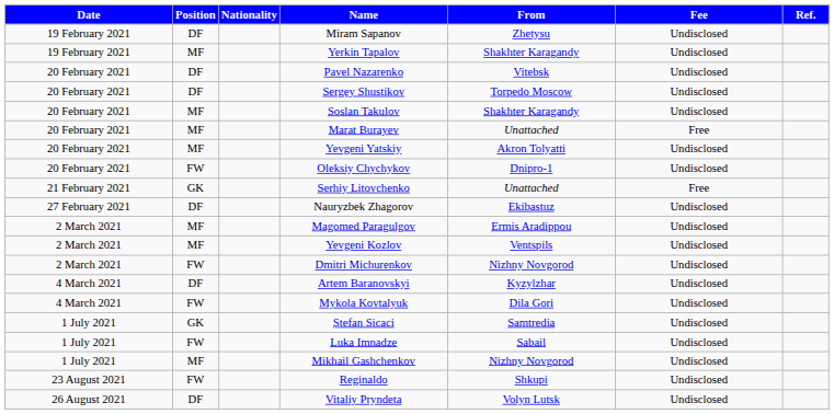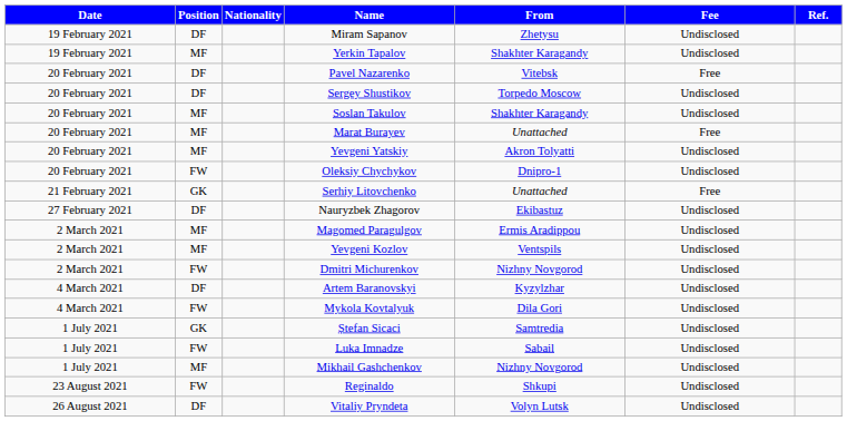 <table class="wikitable"  style="text-align:center; font-size:90%; ">
 <tr>
 <th style="background:#0000FF; color:#FFFFFF; width:200px;">Date</th>
 <th style="background:#0000FF; color:#FFFFFF; width:50px;">Position</th>
 <th style="background:#0000FF; color:#FFFFFF; width:50px;">Nationality</th>
 <th style="background:#0000FF; color:#FFFFFF; width:200px;">Name</th>
 <th style="background:#0000FF; color:#FFFFFF; width:200px;">From</th>
 <th style="background:#0000FF; color:#FFFFFF; width:200px;">Fee</th>
 <th style="background:#0000FF; color:#FFFFFF; width:50px;">Ref.</th>
 </tr>
 <tr>
 <td>19 February 2021</td>
 <td>DF</td>
 <td></td>
 <td>Miram Sapanov</td>
 <td><a href='#'>Zhetysu</a></td>
 <td>Undisclosed</td>
 <td></td>
 </tr>
 <tr>
 <td>19 February 2021</td>
 <td>MF</td>
 <td></td>
 <td><a href='#'>Yerkin Tapalov</a></td>
 <td><a href='#'>Shakhter Karagandy</a></td>
 <td>Undisclosed</td>
 <td></td>
 </tr>
 <tr>
 <td>20 February 2021</td>
 <td>DF</td>
 <td></td>
 <td><a href='#'>Pavel Nazarenko</a></td>
 <td><a href='#'>Vitebsk</a></td>
-<td>Undisclosed</td>
+<td>Free</td>
 <td></td>
 </tr>
 <tr>
 <td>20 February 2021</td>
 <td>DF</td>
 <td></td>
 <td><a href='#'>Sergey Shustikov</a></td>
 <td><a href='#'>Torpedo Moscow</a></td>
 <td>Undisclosed</td>
 <td></td>
 </tr>
 <tr>
 <td>20 February 2021</td>
 <td>MF</td>
 <td></td>
 <td><a href='#'>Soslan Takulov</a></td>
 <td><a href='#'>Shakhter Karagandy</a></td>
 <td>Undisclosed</td>
 <td></td>
 </tr>
 <tr>
 <td>20 February 2021</td>
 <td>MF</td>
 <td></td>
 <td><a href='#'>Marat Burayev</a></td>
 <td><em>Unattached</em></td>
 <td>Free</td>
 <td></td>
 </tr>
 <tr>
 <td>20 February 2021</td>
 <td>MF</td>
 <td></td>
 <td><a href='#'>Yevgeni Yatskiy</a></td>
 <td><a href='#'>Akron Tolyatti</a></td>
 <td>Undisclosed</td>
 <td></td>
 </tr>
 <tr>
 <td>20 February 2021</td>
 <td>FW</td>
 <td></td>
 <td><a href='#'>Oleksiy Chychykov</a></td>
 <td><a href='#'>Dnipro-1</a></td>
 <td>Undisclosed</td>
 <td></td>
 </tr>
 <tr>
 <td>21 February 2021</td>
 <td>GK</td>
 <td></td>
 <td><a href='#'>Serhiy Litovchenko</a></td>
 <td><em>Unattached</em></td>
 <td>Free</td>
 <td></td>
 </tr>
 <tr>
 <td>27 February 2021</td>
 <td>DF</td>
 <td></td>
 <td>Nauryzbek Zhagorov</td>
 <td><a href='#'>Ekibastuz</a></td>
 <td>Undisclosed</td>
 <td></td>
 </tr>
 <tr>
 <td>2 March 2021</td>
 <td>MF</td>
 <td></td>
 <td><a href='#'>Magomed Paragulgov</a></td>
 <td><a href='#'>Ermis Aradippou</a></td>
 <td>Undisclosed</td>
 <td></td>
 </tr>
 <tr>
 <td>2 March 2021</td>
 <td>MF</td>
 <td></td>
 <td><a href='#'>Yevgeni Kozlov</a></td>
 <td><a href='#'>Ventspils</a></td>
 <td>Undisclosed</td>
 <td></td>
 </tr>
 <tr>
 <td>2 March 2021</td>
 <td>FW</td>
 <td></td>
 <td><a href='#'>Dmitri Michurenkov</a></td>
 <td><a href='#'>Nizhny Novgorod</a></td>
 <td>Undisclosed</td>
 <td></td>
 </tr>
 <tr>
 <td>4 March 2021</td>
 <td>DF</td>
 <td></td>
 <td><a href='#'>Artem Baranovskyi</a></td>
 <td><a href='#'>Kyzylzhar</a></td>
 <td>Undisclosed</td>
 <td></td>
 </tr>
 <tr>
 <td>4 March 2021</td>
 <td>FW</td>
 <td></td>
 <td><a href='#'>Mykola Kovtalyuk</a></td>
 <td><a href='#'>Dila Gori</a></td>
 <td>Undisclosed</td>
 <td></td>
 </tr>
 <tr>
 <td>1 July 2021</td>
 <td>GK</td>
 <td></td>
 <td><a href='#'>Ștefan Sicaci</a></td>
 <td><a href='#'>Samtredia</a></td>
 <td>Undisclosed</td>
 <td></td>
 </tr>
 <tr>
 <td>1 July 2021</td>
 <td>FW</td>
 <td></td>
 <td><a href='#'>Luka Imnadze</a></td>
 <td><a href='#'>Sabail</a></td>
 <td>Undisclosed</td>
 <td></td>
 </tr>
 <tr>
 <td>1 July 2021</td>
 <td>MF</td>
 <td></td>
 <td><a href='#'>Mikhail Gashchenkov</a></td>
 <td><a href='#'>Nizhny Novgorod</a></td>
 <td>Undisclosed</td>
 <td></td>
 </tr>
 <tr>
 <td>23 August 2021</td>
 <td>FW</td>
 <td></td>
 <td><a href='#'>Reginaldo</a></td>
 <td><a href='#'>Shkupi</a></td>
 <td>Undisclosed</td>
 <td></td>
 </tr>
 <tr>
 <td>26 August 2021</td>
 <td>DF</td>
 <td></td>
 <td><a href='#'>Vitaliy Pryndeta</a></td>
 <td><a href='#'>Volyn Lutsk</a></td>
 <td>Undisclosed</td>
 <td></td>
 </tr>
 </table>
